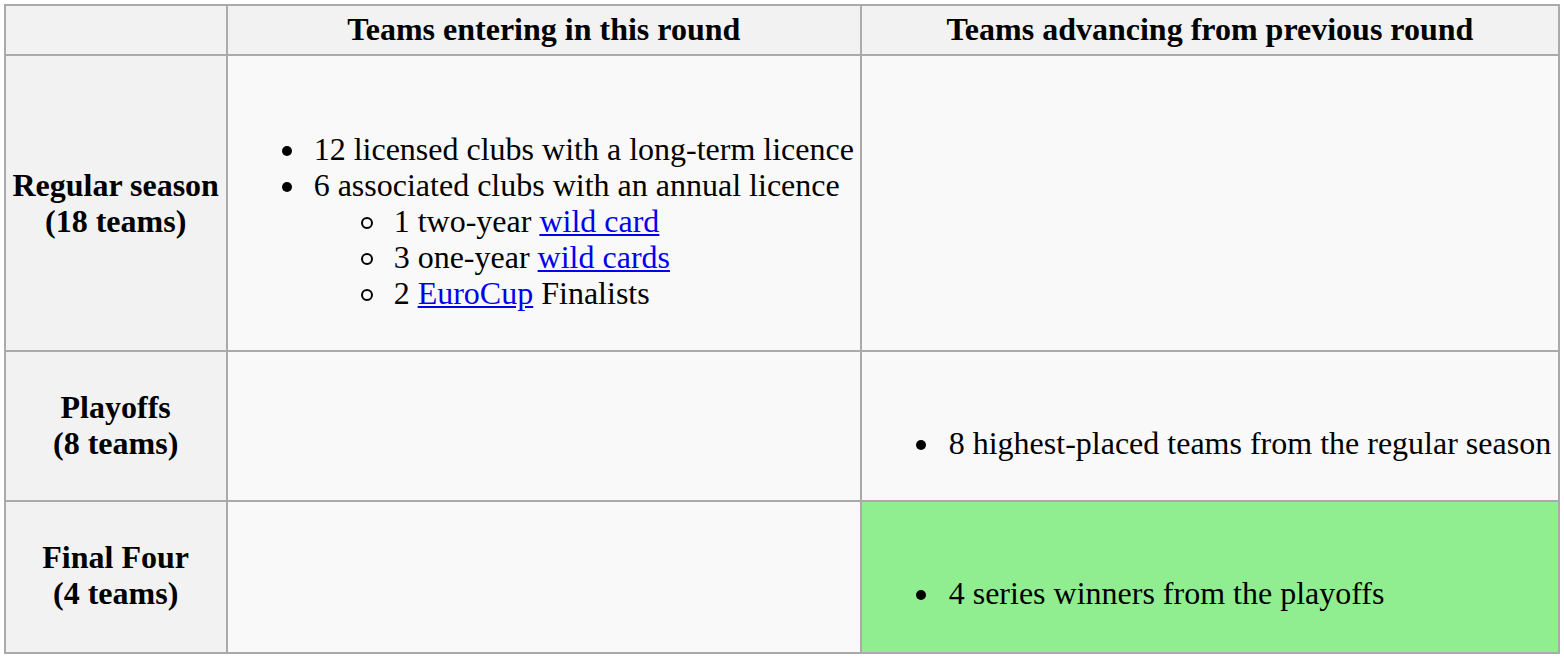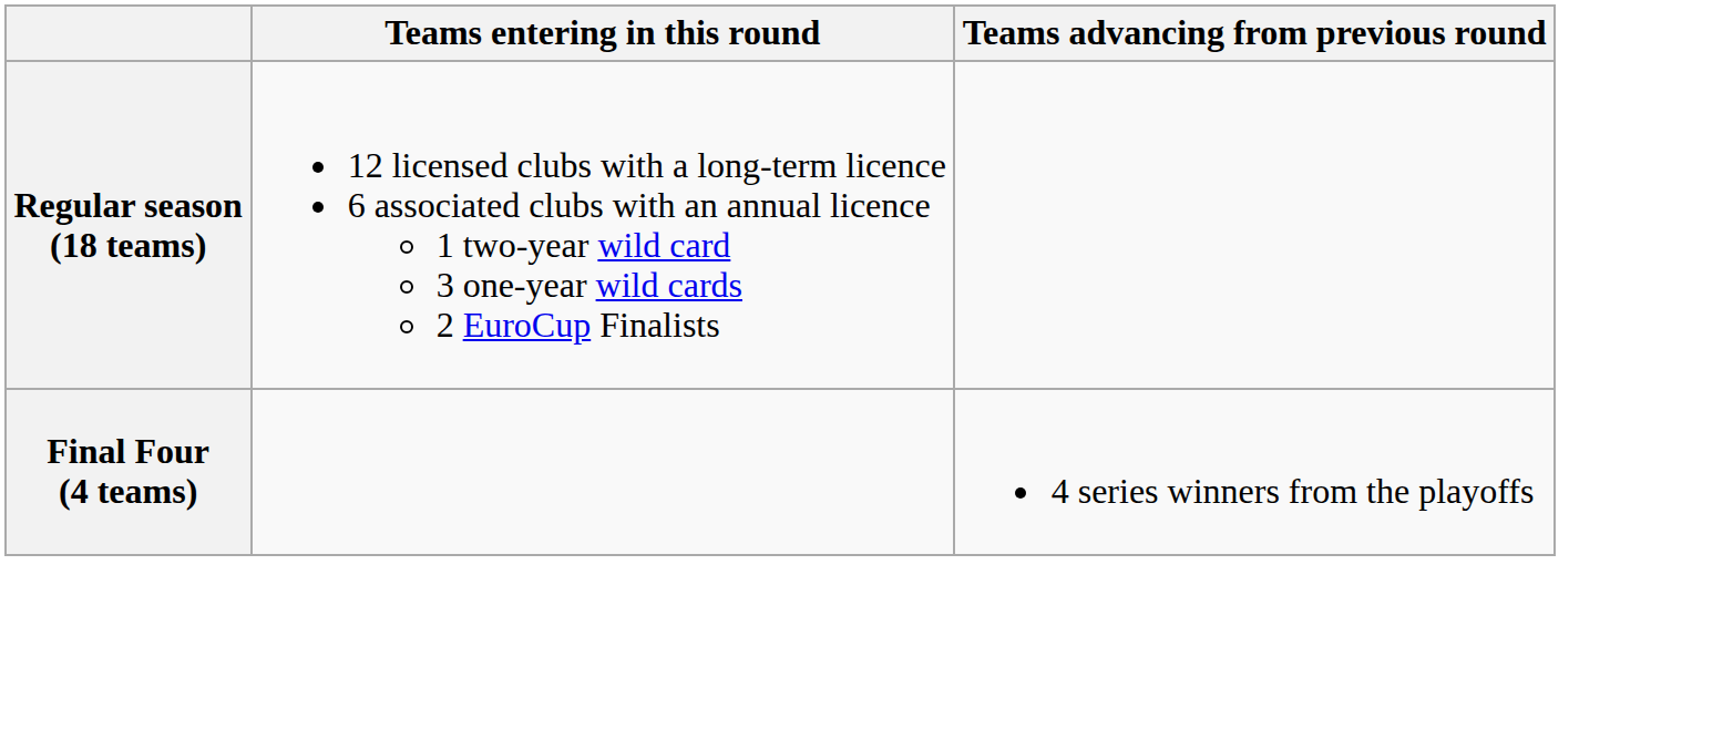 <table class="wikitable">
 <tr>
 <th></th>
 <th>Teams entering in this round</th>
 <th>Teams advancing from previous round</th>
 </tr>
 <tr>
 <th>Regular season<br>(18 teams)</th>
 <td><br><ul><li>12 licensed clubs with a long-term licence</li><li>6 associated clubs with an annual licence<ul><li>1 two-year <a href='#'>wild card</a></li><li>3 one-year <a href='#'>wild cards</a></li><li>2 <a href='#'>EuroCup</a> Finalists</li></ul></li></ul></td>
 <td></td>
 </tr>
 <tr>
-<th>Playoffs<br>(8 teams)</th>
-<td></td>
-<td><br><ul><li>8 highest-placed teams from the regular season</li></ul></td>
-</tr>
-<tr>
 <th>Final Four<br>(4 teams)</th>
 <td></td>
-<td style="background: lightgreen;"><br><ul><li>4 series winners from the playoffs</li></ul></td>
+<td><br><ul><li>4 series winners from the playoffs</li></ul></td>
 </tr>
 </table>
